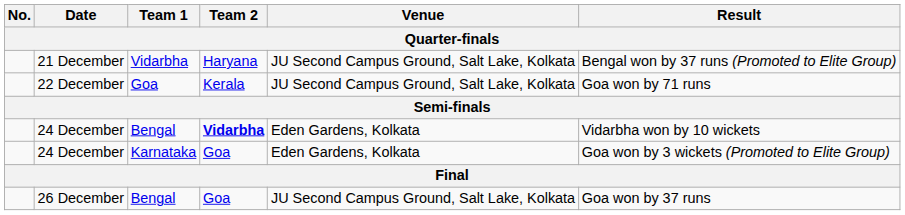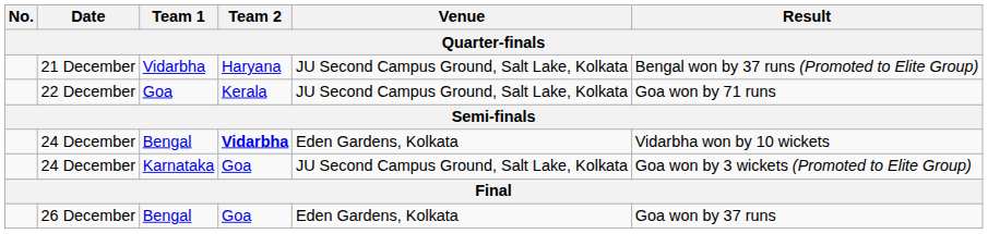 <table class="wikitable">
 <tr>
 <th>No.</th>
 <th>Date</th>
 <th>Team 1</th>
 <th>Team 2</th>
 <th>Venue</th>
 <th>Result</th>
 </tr>
 <tr>
 <th colspan="9">Quarter-finals</th>
 </tr>
 <tr>
 <td> </td>
 <td>21 December</td>
 <td><a href='#'>Vidarbha</a></td>
 <td><a href='#'>Haryana</a></td>
 <td>JU Second Campus Ground, Salt Lake, Kolkata</td>
 <td>Bengal won by 37 runs <em>(Promoted to Elite Group)</em></td>
 </tr>
 <tr>
 <td> </td>
 <td>22 December</td>
 <td><a href='#'>Goa</a></td>
 <td><a href='#'>Kerala</a></td>
 <td>JU Second Campus Ground, Salt Lake, Kolkata</td>
 <td>Goa won by 71 runs</td>
 </tr>
 <tr>
 <th colspan="9">Semi-finals</th>
 </tr>
 <tr>
 <td></td>
 <td>24 December</td>
 <td><a href='#'>Bengal</a></td>
 <td><strong><a href='#'>Vidarbha</a></strong></td>
 <td>Eden Gardens, Kolkata</td>
 <td>Vidarbha won by 10 wickets</td>
 </tr>
 <tr>
 <td> </td>
 <td>24 December</td>
 <td><a href='#'>Karnataka</a></td>
 <td><a href='#'>Goa</a></td>
-<td>Eden Gardens, Kolkata</td>
+<td>JU Second Campus Ground, Salt Lake, Kolkata</td>
 <td>Goa won by 3 wickets <em>(Promoted to Elite Group)</em></td>
 </tr>
 <tr>
 <th colspan="9">Final</th>
 </tr>
 <tr>
 <td> </td>
 <td>26 December</td>
 <td><a href='#'>Bengal</a></td>
 <td><a href='#'>Goa</a></td>
-<td>JU Second Campus Ground, Salt Lake, Kolkata</td>
+<td>Eden Gardens, Kolkata</td>
 <td>Goa won by 37 runs</td>
 </tr>
 </table>
